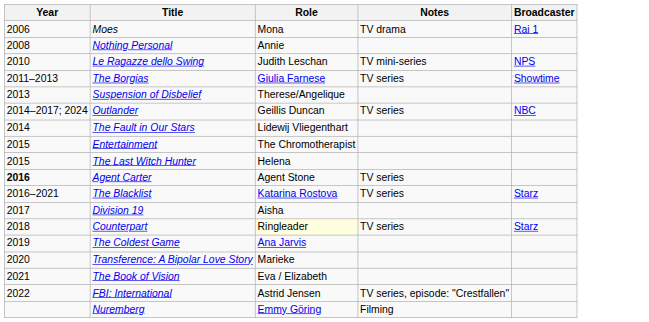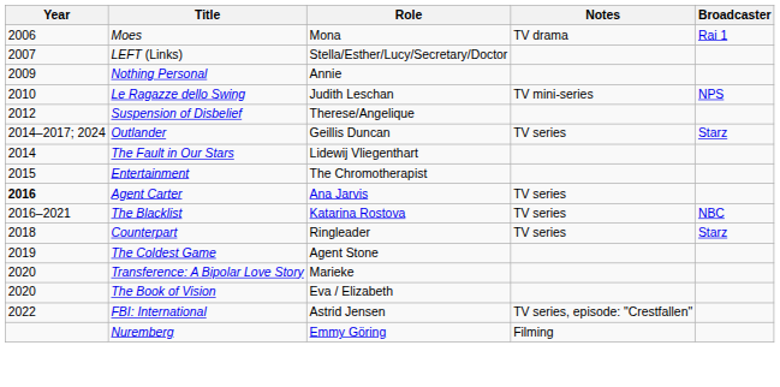 <table class="wikitable sortable">
 <tr>
 <th>Year</th>
 <th>Title</th>
 <th>Role</th>
 <th class="unsortable">Notes</th>
 <th>Broadcaster</th>
 </tr>
 <tr>
 <td>2006</td>
 <td><em>Moes</em></td>
 <td>Mona</td>
 <td>TV drama</td>
 <td><a href='#'>Rai 1</a></td>
 </tr>
 <tr>
-<td>2008</td>
+<td>2007</td>
+<td><em>LEFT</em> (Links)</td>
+<td>Stella/Esther/Lucy/Secretary/Doctor</td>
+<td></td>
+<td></td>
+</tr>
+<tr>
+<td>2009</td>
 <td><em><a href='#'>Nothing Personal</a></em></td>
 <td>Annie</td>
 <td></td>
 <td></td>
 </tr>
 <tr>
 <td>2010</td>
 <td><em><a href='#'>Le Ragazze dello Swing</a></em></td>
 <td>Judith Leschan</td>
 <td>TV mini-series</td>
 <td><a href='#'>NPS</a></td>
 </tr>
 <tr>
-<td>2011–2013</td>
-<td><em><a href='#'>The Borgias</a></em></td>
-<td><a href='#'>Giulia Farnese</a></td>
-<td>TV series</td>
-<td><a href='#'>Showtime</a></td>
-</tr>
-<tr>
-<td>2013</td>
+<td>2012</td>
 <td><em><a href='#'>Suspension of Disbelief</a></em></td>
 <td>Therese/Angelique</td>
 <td></td>
 <td></td>
 </tr>
 <tr>
 <td>2014–2017; 2024</td>
 <td><em><a href='#'>Outlander</a></em></td>
 <td>Geillis Duncan</td>
 <td>TV series</td>
-<td><a href='#'>NBC</a></td>
+<td><a href='#'>Starz</a></td>
 </tr>
 <tr>
 <td>2014</td>
 <td><em><a href='#'>The Fault in Our Stars</a></em></td>
 <td>Lidewij Vliegenthart</td>
 <td></td>
 <td></td>
 </tr>
 <tr>
 <td>2015</td>
 <td><em><a href='#'>Entertainment</a></em></td>
 <td>The Chromotherapist</td>
 <td></td>
 <td></td>
 </tr>
 <tr>
-<td>2015</td>
-<td><em><a href='#'>The Last Witch Hunter</a></em></td>
-<td>Helena</td>
-<td></td>
-<td></td>
-</tr>
-<tr>
 <td><strong>2016</strong></td>
 <td><em><a href='#'>Agent Carter</a></em></td>
-<td>Agent Stone</td>
+<td><a href='#'>Ana Jarvis</a></td>
 <td>TV series</td>
 <td></td>
 </tr>
 <tr>
 <td>2016–2021</td>
 <td><em><a href='#'>The Blacklist</a></em></td>
 <td><a href='#'>Katarina Rostova</a></td>
 <td>TV series</td>
-<td><a href='#'>Starz</a></td>
-</tr>
-<tr>
-<td>2017</td>
-<td><em><a href='#'>Division 19</a></em></td>
-<td>Aisha</td>
-<td></td>
-<td></td>
+<td><a href='#'>NBC</a></td>
 </tr>
 <tr>
 <td>2018</td>
 <td><em><a href='#'>Counterpart</a></em></td>
-<td style="background: lightyellow;">Ringleader</td>
+<td>Ringleader</td>
 <td>TV series</td>
 <td><a href='#'>Starz</a></td>
 </tr>
 <tr>
 <td>2019</td>
 <td><em><a href='#'>The Coldest Game</a></em></td>
-<td><a href='#'>Ana Jarvis</a></td>
+<td>Agent Stone</td>
 <td></td>
 <td></td>
 </tr>
 <tr>
 <td>2020</td>
 <td><em><a href='#'>Transference: A Bipolar Love Story</a></em></td>
 <td>Marieke</td>
 <td></td>
 <td></td>
 </tr>
 <tr>
-<td>2021</td>
+<td>2020</td>
 <td><em><a href='#'>The Book of Vision</a></em></td>
 <td>Eva / Elizabeth</td>
 <td></td>
 <td></td>
 </tr>
 <tr>
 <td>2022</td>
 <td><em><a href='#'>FBI: International</a></em></td>
 <td>Astrid Jensen</td>
 <td>TV series, episode: "Crestfallen"</td>
 <td></td>
 </tr>
 <tr>
 <td></td>
 <td><em><a href='#'>Nuremberg</a></em></td>
 <td><a href='#'>Emmy Göring</a></td>
 <td>Filming</td>
 </tr>
 </table>
